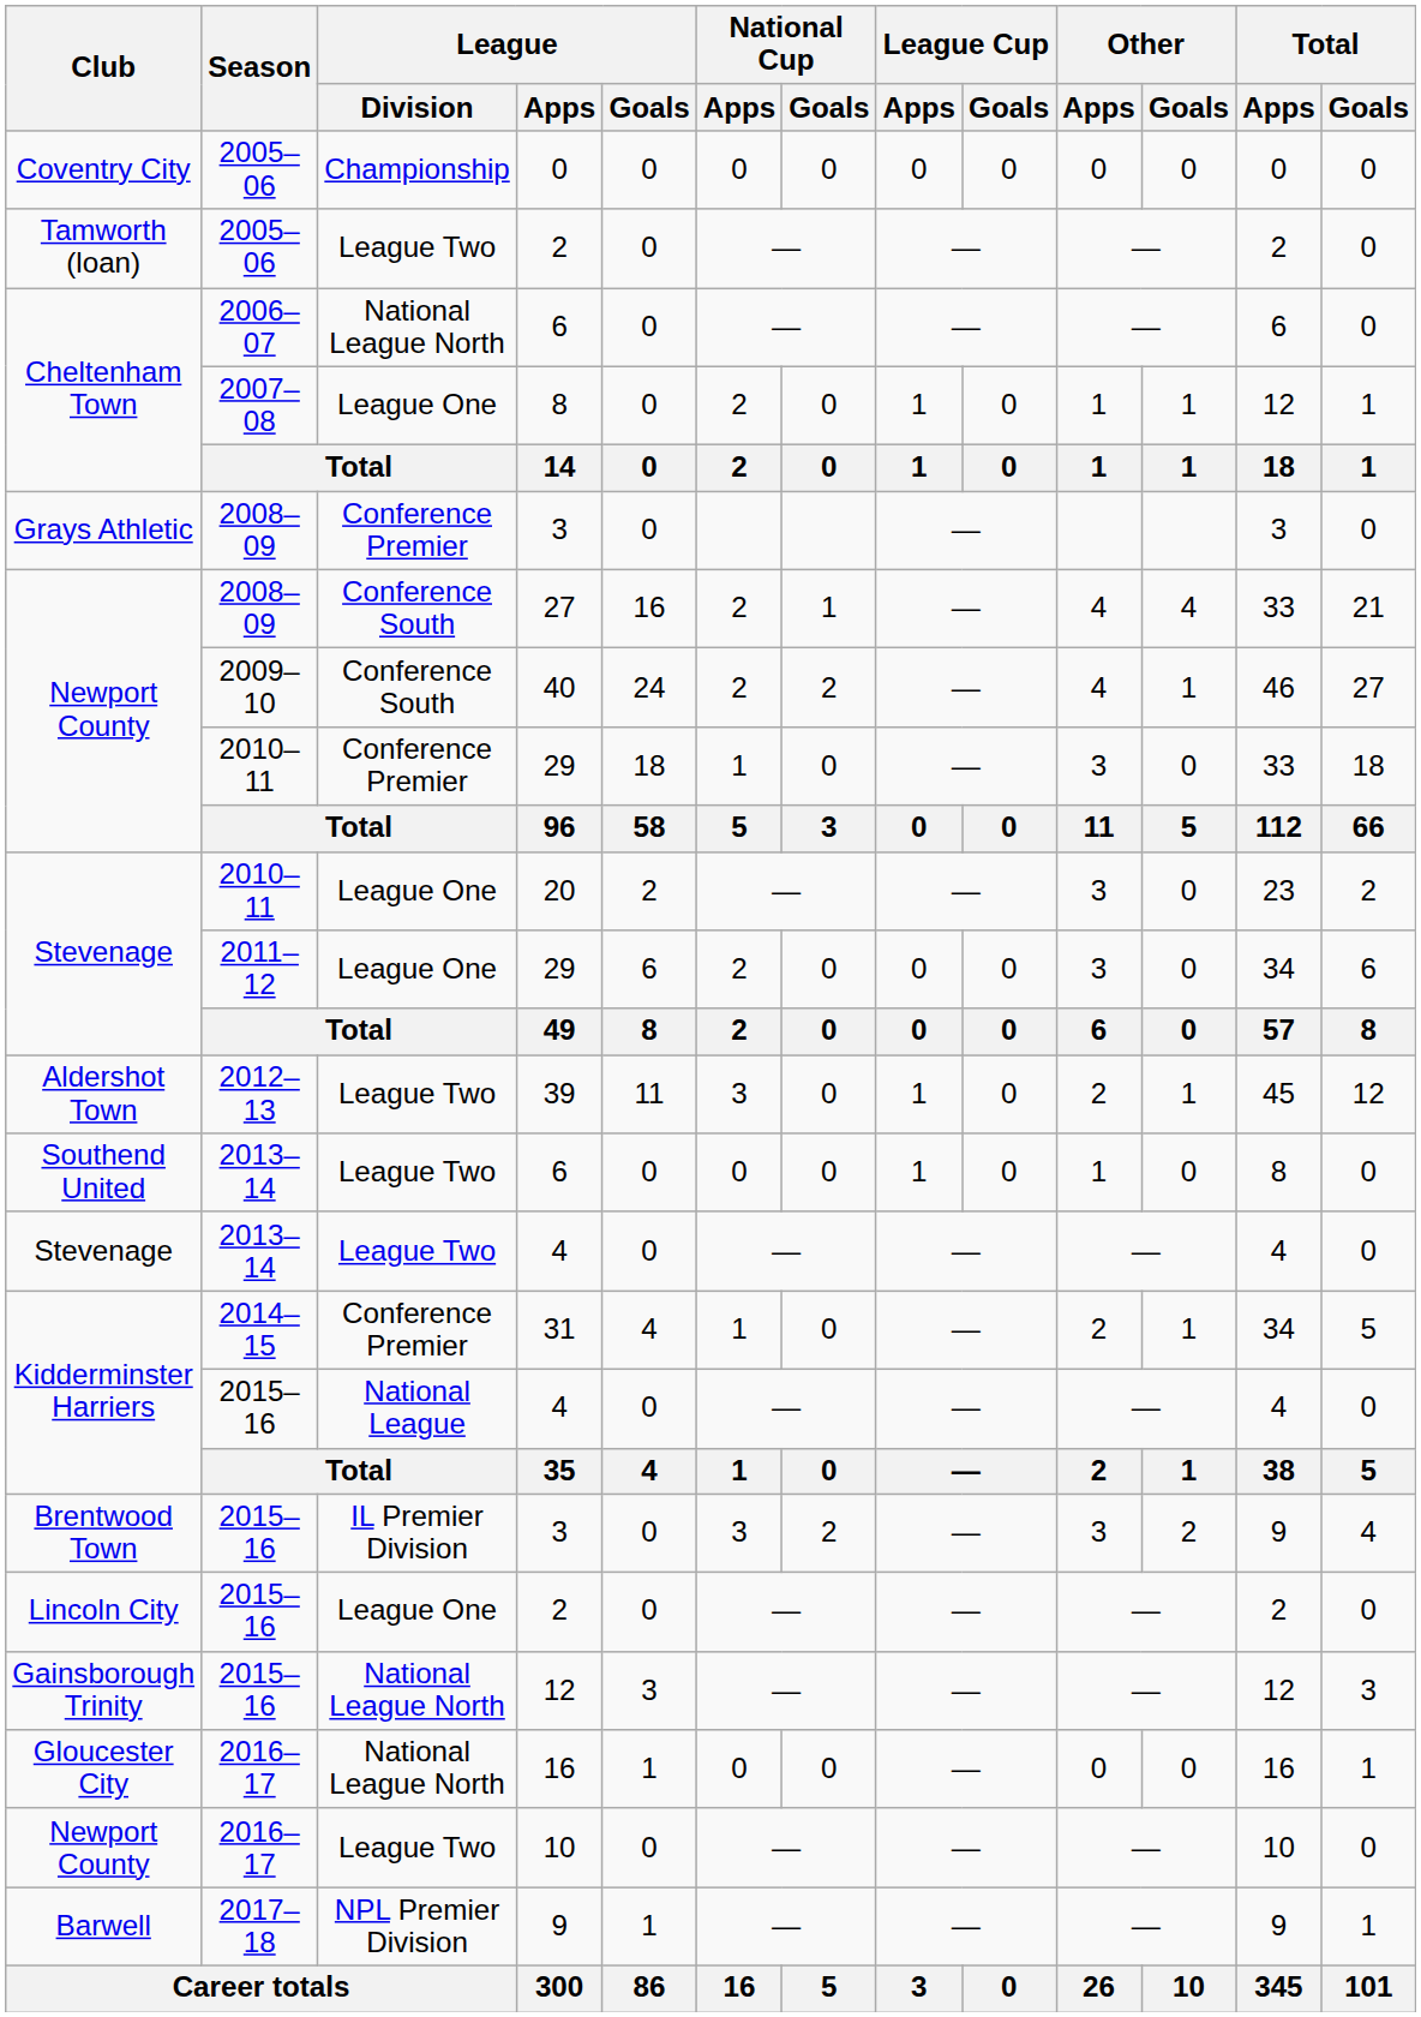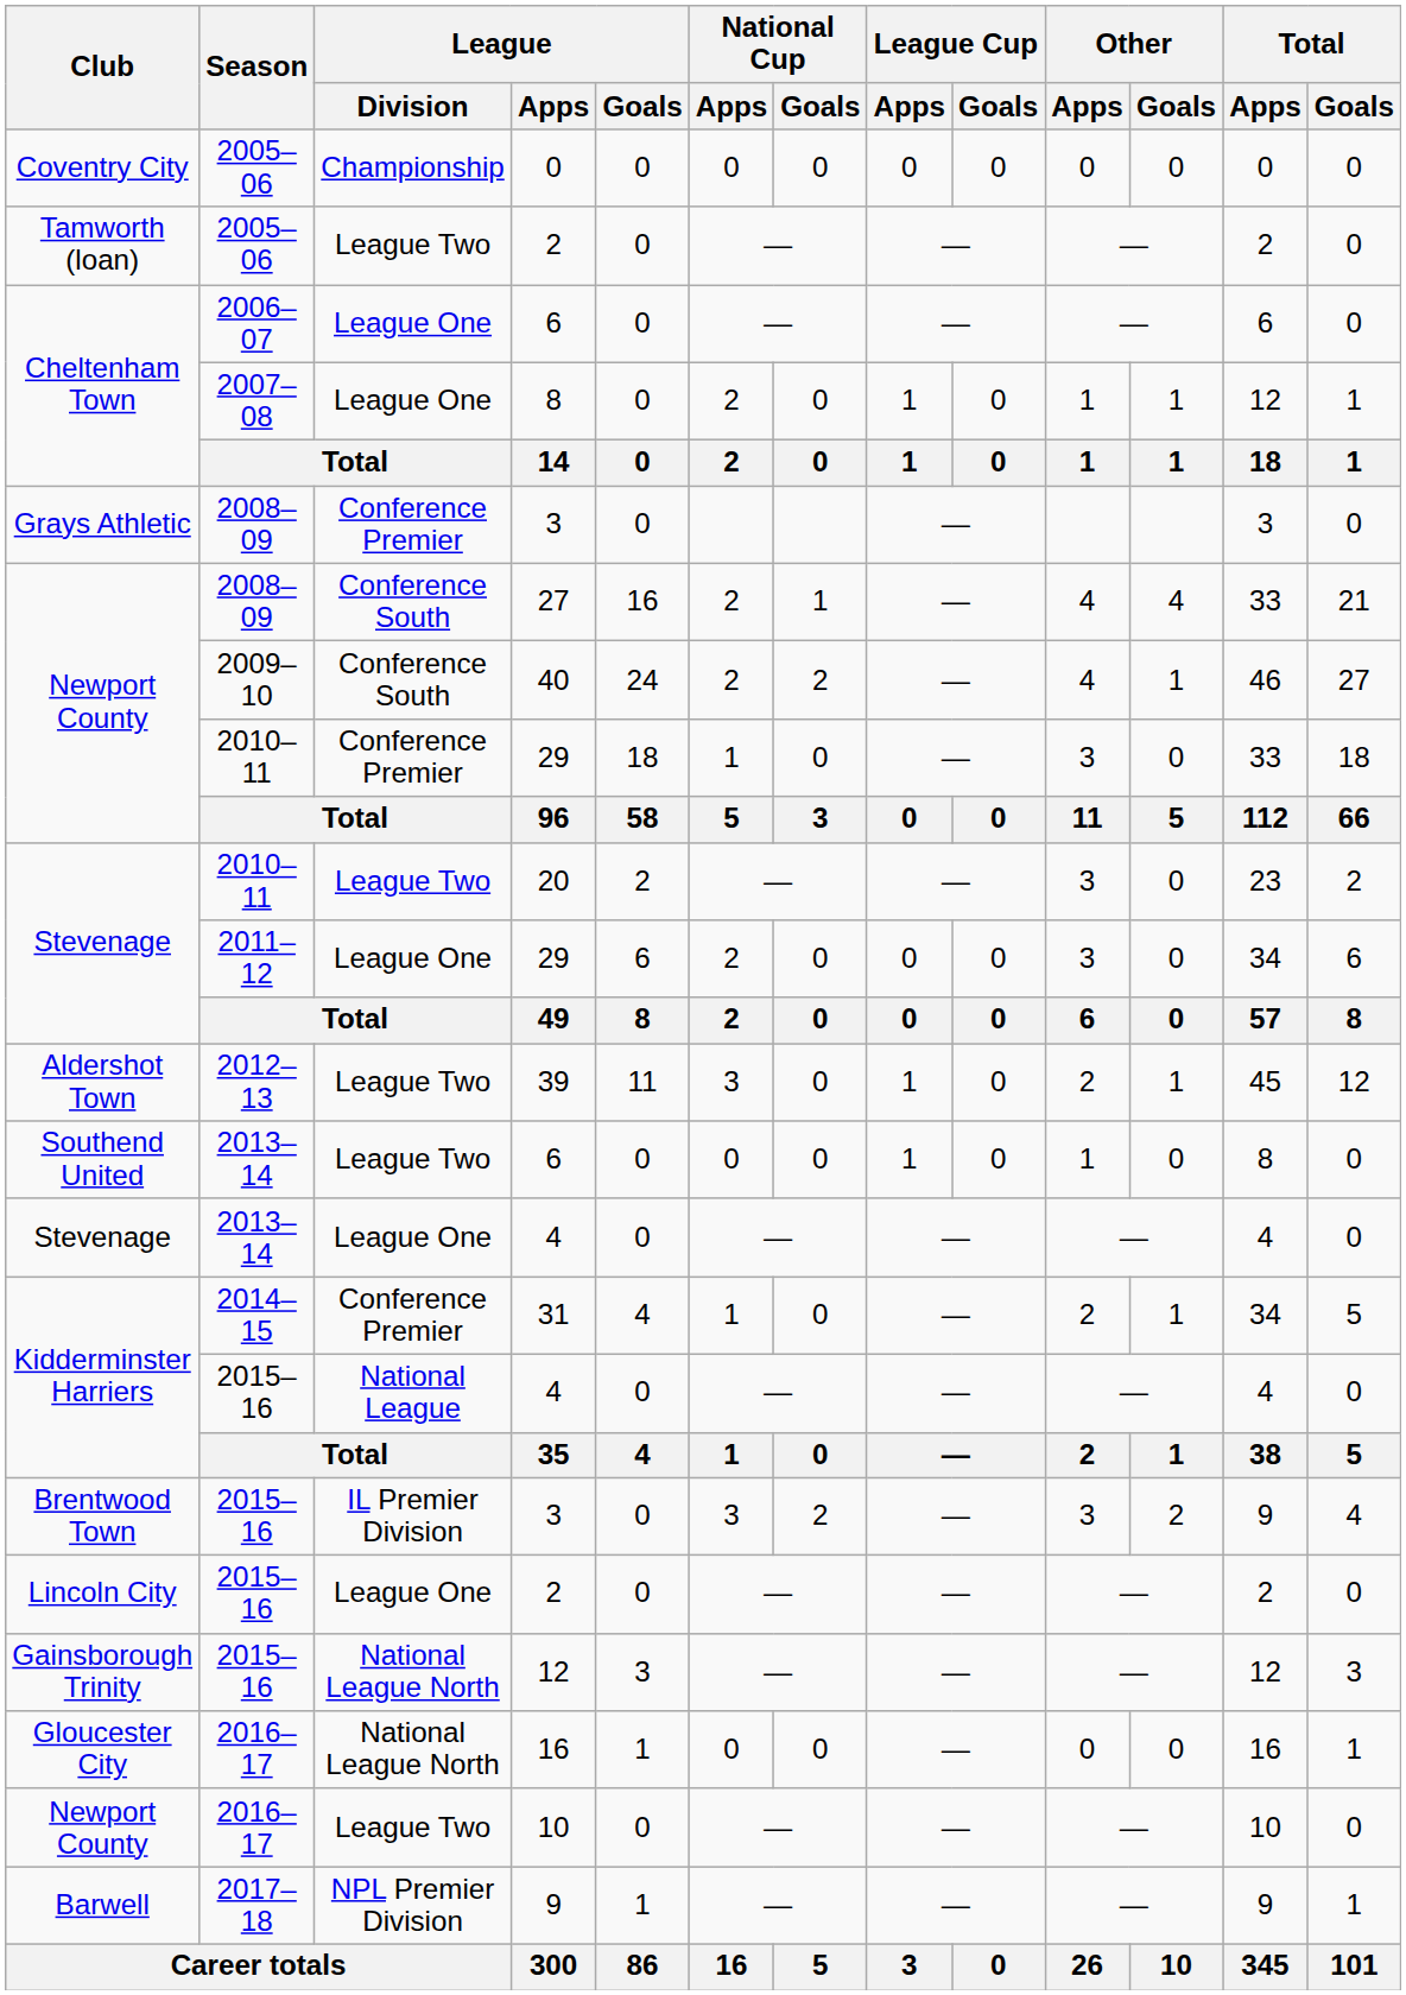 <table class=wikitable style="text-align: center;">
 <tr>
 <th rowspan=2>Club</th>
 <th rowspan=2>Season</th>
 <th colspan=3>League</th>
 <th colspan=2>National Cup</th>
 <th colspan=2>League Cup</th>
 <th colspan=2>Other</th>
 <th colspan=2>Total</th>
 </tr>
 <tr>
 <th scope=col>Division</th>
 <th scope=col>Apps</th>
 <th scope=col>Goals</th>
 <th scope=col>Apps</th>
 <th scope=col>Goals</th>
 <th scope=col>Apps</th>
 <th scope=col>Goals</th>
 <th scope=col>Apps</th>
 <th scope=col>Goals</th>
 <th scope=col>Apps</th>
 <th scope=col>Goals</th>
 </tr>
 <tr>
 <td><a href='#'>Coventry City</a></td>
 <td><a href='#'>2005–06</a></td>
 <td><a href='#'>Championship</a></td>
 <td>0</td>
 <td>0</td>
 <td>0</td>
 <td>0</td>
 <td>0</td>
 <td>0</td>
 <td>0</td>
 <td>0</td>
 <td>0</td>
 <td>0</td>
 </tr>
 <tr>
 <td><a href='#'>Tamworth</a> (loan)</td>
 <td><a href='#'>2005–06</a></td>
 <td>League Two</td>
 <td>2</td>
 <td>0</td>
 <td colspan=2>—</td>
 <td colspan=2>—</td>
 <td colspan=2>—</td>
 <td>2</td>
 <td>0</td>
 </tr>
 <tr>
 <td rowspan=3><a href='#'>Cheltenham Town</a></td>
 <td><a href='#'>2006–07</a></td>
-<td>National League North</td>
+<td><a href='#'>League One</a></td>
 <td>6</td>
 <td>0</td>
 <td colspan=2>—</td>
 <td colspan=2>—</td>
 <td colspan=2>—</td>
 <td>6</td>
 <td>0</td>
 </tr>
 <tr>
 <td><a href='#'>2007–08</a></td>
 <td>League One</td>
 <td>8</td>
 <td>0</td>
 <td>2</td>
 <td>0</td>
 <td>1</td>
 <td>0</td>
 <td>1</td>
 <td>1</td>
 <td>12</td>
 <td>1</td>
 </tr>
 <tr>
 <th colspan=2>Total</th>
 <th>14</th>
 <th>0</th>
 <th>2</th>
 <th>0</th>
 <th>1</th>
 <th>0</th>
 <th>1</th>
 <th>1</th>
 <th>18</th>
 <th>1</th>
 </tr>
 <tr>
 <td><a href='#'>Grays Athletic</a></td>
 <td><a href='#'>2008–09</a></td>
 <td><a href='#'>Conference Premier</a></td>
 <td>3</td>
 <td>0</td>
 <td></td>
 <td></td>
 <td colspan=2>—</td>
 <td></td>
 <td></td>
 <td>3</td>
 <td>0</td>
 </tr>
 <tr>
 <td rowspan="4"><a href='#'>Newport County</a></td>
 <td><a href='#'>2008–09</a></td>
 <td><a href='#'>Conference South</a></td>
 <td>27</td>
 <td>16</td>
 <td>2</td>
 <td>1</td>
 <td colspan=2>—</td>
 <td>4</td>
 <td>4</td>
 <td>33</td>
 <td>21</td>
 </tr>
 <tr>
 <td>2009–10</td>
 <td>Conference South</td>
 <td>40</td>
 <td>24</td>
 <td>2</td>
 <td>2</td>
 <td colspan=2>—</td>
 <td>4</td>
 <td>1</td>
 <td>46</td>
 <td>27</td>
 </tr>
 <tr>
 <td>2010–11</td>
 <td>Conference Premier</td>
 <td>29</td>
 <td>18</td>
 <td>1</td>
 <td>0</td>
 <td colspan=2>—</td>
 <td>3</td>
 <td>0</td>
 <td>33</td>
 <td>18</td>
 </tr>
 <tr>
 <th colspan=2>Total</th>
 <th>96</th>
 <th>58</th>
 <th>5</th>
 <th>3</th>
 <th>0</th>
 <th>0</th>
 <th>11</th>
 <th>5</th>
 <th>112</th>
 <th>66</th>
 </tr>
 <tr>
 <td rowspan=3><a href='#'>Stevenage</a></td>
 <td><a href='#'>2010–11</a></td>
-<td>League One</td>
+<td><a href='#'>League Two</a></td>
 <td>20</td>
 <td>2</td>
 <td colspan=2>—</td>
 <td colspan=2>—</td>
 <td>3</td>
 <td>0</td>
 <td>23</td>
 <td>2</td>
 </tr>
 <tr>
 <td><a href='#'>2011–12</a></td>
 <td>League One</td>
 <td>29</td>
 <td>6</td>
 <td>2</td>
 <td>0</td>
 <td>0</td>
 <td>0</td>
 <td>3</td>
 <td>0</td>
 <td>34</td>
 <td>6</td>
 </tr>
 <tr>
 <th colspan=2>Total</th>
 <th>49</th>
 <th>8</th>
 <th>2</th>
 <th>0</th>
 <th>0</th>
 <th>0</th>
 <th>6</th>
 <th>0</th>
 <th>57</th>
 <th>8</th>
 </tr>
 <tr>
 <td><a href='#'>Aldershot Town</a></td>
 <td><a href='#'>2012–13</a></td>
 <td>League Two</td>
 <td>39</td>
 <td>11</td>
 <td>3</td>
 <td>0</td>
 <td>1</td>
 <td>0</td>
 <td>2</td>
 <td>1</td>
 <td>45</td>
 <td>12</td>
 </tr>
 <tr>
 <td><a href='#'>Southend United</a></td>
 <td><a href='#'>2013–14</a></td>
 <td>League Two</td>
 <td>6</td>
 <td>0</td>
 <td>0</td>
 <td>0</td>
 <td>1</td>
 <td>0</td>
 <td>1</td>
 <td>0</td>
 <td>8</td>
 <td>0</td>
 </tr>
 <tr>
 <td>Stevenage</td>
 <td><a href='#'>2013–14</a></td>
-<td><a href='#'>League Two</a></td>
+<td>League One</td>
 <td>4</td>
 <td>0</td>
 <td colspan=2>—</td>
 <td colspan=2>—</td>
 <td colspan=2>—</td>
 <td>4</td>
 <td>0</td>
 </tr>
 <tr>
 <td rowspan=3><a href='#'>Kidderminster Harriers</a></td>
 <td><a href='#'>2014–15</a></td>
 <td>Conference Premier</td>
 <td>31</td>
 <td>4</td>
 <td>1</td>
 <td>0</td>
 <td colspan=2>—</td>
 <td>2</td>
 <td>1</td>
 <td>34</td>
 <td>5</td>
 </tr>
 <tr>
 <td>2015–16</td>
 <td><a href='#'>National League</a></td>
 <td>4</td>
 <td>0</td>
 <td colspan=2>—</td>
 <td colspan=2>—</td>
 <td colspan=2>—</td>
 <td>4</td>
 <td>0</td>
 </tr>
 <tr>
 <th colspan=2>Total</th>
 <th>35</th>
 <th>4</th>
 <th>1</th>
 <th>0</th>
 <th colspan=2>—</th>
 <th>2</th>
 <th>1</th>
 <th>38</th>
 <th>5</th>
 </tr>
 <tr>
 <td><a href='#'>Brentwood Town</a></td>
 <td><a href='#'>2015–16</a></td>
 <td><a href='#'>IL</a> Premier Division</td>
 <td>3</td>
 <td>0</td>
 <td>3</td>
 <td>2</td>
 <td colspan=2>—</td>
 <td>3</td>
 <td>2</td>
 <td>9</td>
 <td>4</td>
 </tr>
 <tr>
 <td><a href='#'>Lincoln City</a></td>
 <td><a href='#'>2015–16</a></td>
 <td>League One</td>
 <td>2</td>
 <td>0</td>
 <td colspan=2>—</td>
 <td colspan=2>—</td>
 <td colspan=2>—</td>
 <td>2</td>
 <td>0</td>
 </tr>
 <tr>
 <td><a href='#'>Gainsborough Trinity</a></td>
 <td><a href='#'>2015–16</a></td>
 <td><a href='#'>National League North</a></td>
 <td>12</td>
 <td>3</td>
 <td colspan=2>—</td>
 <td colspan=2>—</td>
 <td colspan=2>—</td>
 <td>12</td>
 <td>3</td>
 </tr>
 <tr>
 <td><a href='#'>Gloucester City</a></td>
 <td><a href='#'>2016–17</a></td>
 <td>National League North</td>
 <td>16</td>
 <td>1</td>
 <td>0</td>
 <td>0</td>
 <td colspan="2">—</td>
 <td>0</td>
 <td>0</td>
 <td>16</td>
 <td>1</td>
 </tr>
 <tr>
 <td><a href='#'>Newport County</a></td>
 <td><a href='#'>2016–17</a></td>
 <td>League Two</td>
 <td>10</td>
 <td>0</td>
 <td colspan="2">—</td>
 <td colspan="2">—</td>
 <td colspan="2">—</td>
 <td>10</td>
 <td>0</td>
 </tr>
 <tr>
 <td><a href='#'>Barwell</a></td>
 <td><a href='#'>2017–18</a></td>
 <td><a href='#'>NPL</a> Premier Division</td>
 <td>9</td>
 <td>1</td>
 <td colspan="2">—</td>
 <td colspan="2">—</td>
 <td colspan="2">—</td>
 <td>9</td>
 <td>1</td>
 </tr>
 <tr>
 <th colspan=3>Career totals</th>
 <th>300</th>
 <th>86</th>
 <th>16</th>
 <th>5</th>
 <th>3</th>
 <th>0</th>
 <th>26</th>
 <th>10</th>
 <th>345</th>
 <th>101</th>
 </tr>
 </table>
